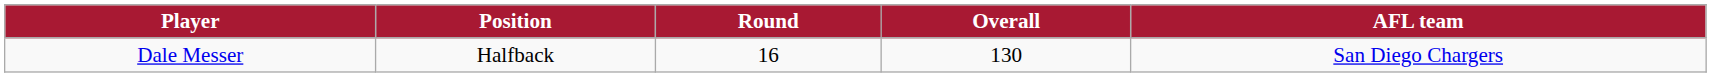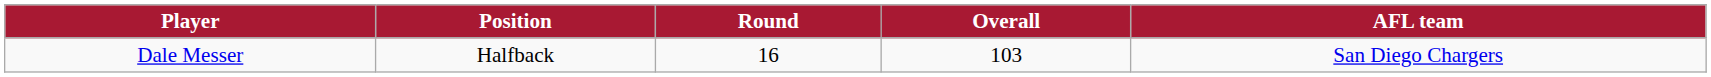 <table class="wikitable" width="65%">
 <tr align="center"  style="background:#A81933;color:#FFFFFF;">
 <td><strong>Player</strong></td>
 <td><strong>Position</strong></td>
 <td><strong>Round</strong></td>
 <td><strong>Overall</strong></td>
 <td><strong>AFL team</strong></td>
 </tr>
 <tr align="center" bgcolor="">
 <td><a href='#'>Dale Messer</a></td>
 <td>Halfback</td>
 <td>16</td>
-<td>130</td>
+<td>103</td>
 <td><a href='#'>San Diego Chargers</a></td>
 </tr>
 </table>
